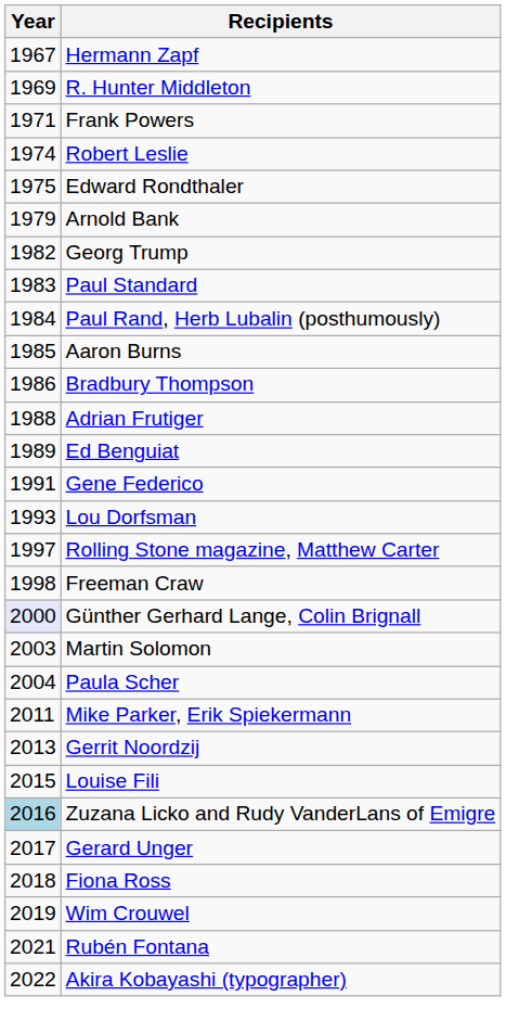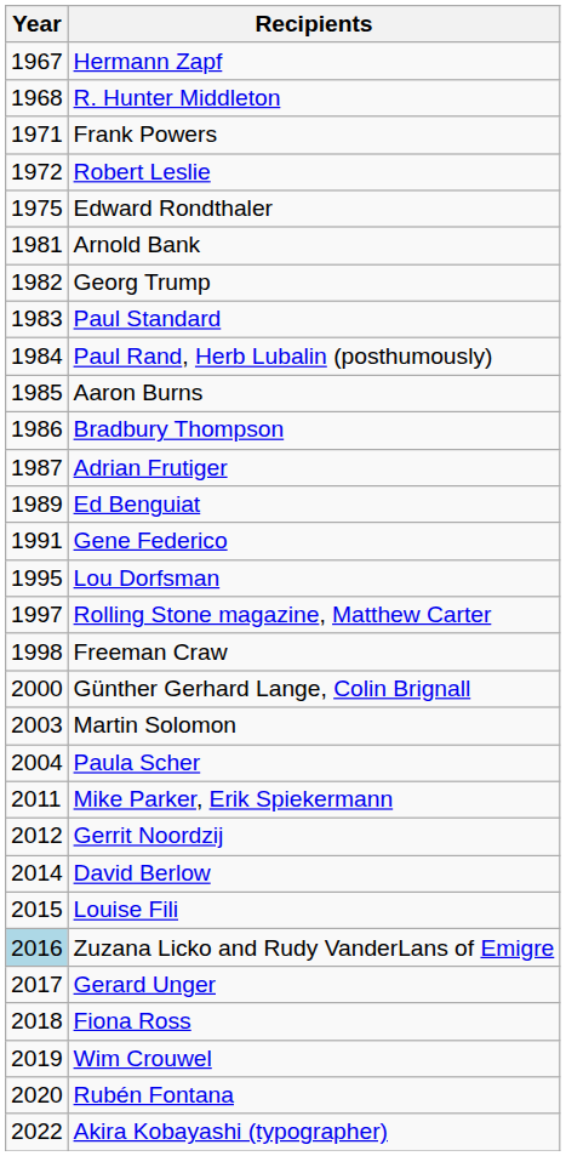 <table class="wikitable sortable" border="1">
 <tr>
 <th scope="col">Year</th>
 <th scope="col">Recipients</th>
 </tr>
 <tr>
 <td>1967</td>
 <td><a href='#'>Hermann Zapf</a></td>
 </tr>
 <tr>
-<td>1969</td>
+<td>1968</td>
 <td><a href='#'>R. Hunter Middleton</a></td>
 </tr>
 <tr>
 <td>1971</td>
 <td>Frank Powers</td>
 </tr>
 <tr>
-<td>1974</td>
+<td>1972</td>
 <td><a href='#'>Robert Leslie</a></td>
 </tr>
 <tr>
 <td>1975</td>
 <td>Edward Rondthaler</td>
 </tr>
 <tr>
-<td>1979</td>
+<td>1981</td>
 <td>Arnold Bank</td>
 </tr>
 <tr>
 <td>1982</td>
 <td>Georg Trump</td>
 </tr>
 <tr>
 <td>1983</td>
 <td><a href='#'>Paul Standard</a></td>
 </tr>
 <tr>
 <td>1984</td>
 <td><a href='#'>Paul Rand</a>, <a href='#'>Herb Lubalin</a> (posthumously)</td>
 </tr>
 <tr>
 <td>1985</td>
 <td>Aaron Burns</td>
 </tr>
 <tr>
 <td>1986</td>
 <td><a href='#'>Bradbury Thompson</a></td>
 </tr>
 <tr>
-<td>1988</td>
+<td>1987</td>
 <td><a href='#'>Adrian Frutiger</a></td>
 </tr>
 <tr>
 <td>1989</td>
 <td><a href='#'>Ed Benguiat</a></td>
 </tr>
 <tr>
 <td>1991</td>
 <td><a href='#'>Gene Federico</a></td>
 </tr>
 <tr>
-<td>1993</td>
+<td>1995</td>
 <td><a href='#'>Lou Dorfsman</a></td>
 </tr>
 <tr>
 <td>1997</td>
 <td><a href='#'>Rolling Stone magazine</a>, <a href='#'>Matthew Carter</a></td>
 </tr>
 <tr>
 <td>1998</td>
 <td>Freeman Craw</td>
 </tr>
 <tr>
-<td style="background: lavender;">2000</td>
+<td>2000</td>
 <td>Günther Gerhard Lange, <a href='#'>Colin Brignall</a></td>
 </tr>
 <tr>
 <td>2003</td>
 <td>Martin Solomon</td>
 </tr>
 <tr>
 <td>2004</td>
 <td><a href='#'>Paula Scher</a></td>
 </tr>
 <tr>
 <td>2011</td>
 <td><a href='#'>Mike Parker</a>, <a href='#'>Erik Spiekermann</a></td>
 </tr>
 <tr>
-<td>2013</td>
+<td>2012</td>
 <td><a href='#'>Gerrit Noordzij</a></td>
+</tr>
+<tr>
+<td>2014</td>
+<td><a href='#'>David Berlow</a></td>
 </tr>
 <tr>
 <td>2015</td>
 <td><a href='#'>Louise Fili</a></td>
 </tr>
 <tr>
 <td style="background: lightblue;">2016</td>
 <td>Zuzana Licko and Rudy VanderLans of <a href='#'>Emigre</a></td>
 </tr>
 <tr>
 <td>2017</td>
 <td><a href='#'>Gerard Unger</a></td>
 </tr>
 <tr>
 <td>2018</td>
 <td><a href='#'>Fiona Ross</a></td>
 </tr>
 <tr>
 <td>2019</td>
 <td><a href='#'>Wim Crouwel</a></td>
 </tr>
 <tr>
-<td>2021</td>
+<td>2020</td>
 <td><a href='#'>Rubén Fontana</a></td>
 </tr>
 <tr>
 <td>2022</td>
 <td><a href='#'>Akira Kobayashi (typographer)</a></td>
 </tr>
 </table>
